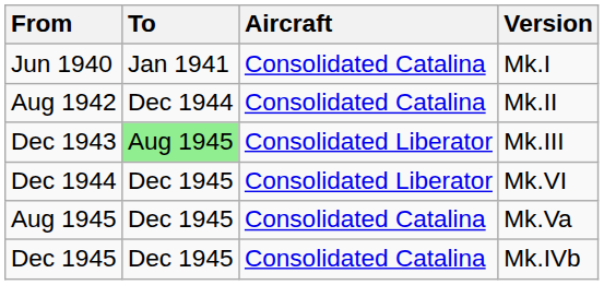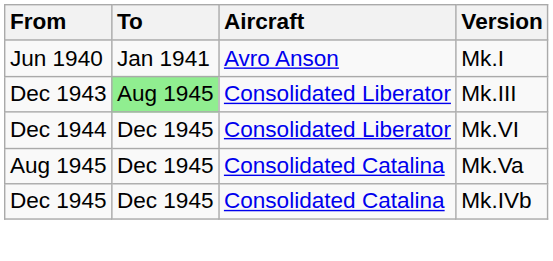 <table class="wikitable">
 <tr>
 <th style="text-align: left;">From</th>
 <th style="text-align: left;">To</th>
 <th style="text-align: left;">Aircraft</th>
 <th style="text-align: left;">Version</th>
 </tr>
 <tr>
 <td>Jun 1940</td>
 <td>Jan 1941</td>
-<td><a href='#'>Consolidated Catalina</a></td>
+<td><a href='#'>Avro Anson</a></td>
 <td>Mk.I</td>
-</tr>
-<tr>
-<td>Aug 1942</td>
-<td>Dec 1944</td>
-<td><a href='#'>Consolidated Catalina</a></td>
-<td>Mk.II</td>
 </tr>
 <tr>
 <td>Dec 1943</td>
 <td style="background: lightgreen;">Aug 1945</td>
 <td><a href='#'>Consolidated Liberator</a></td>
 <td>Mk.III</td>
 </tr>
 <tr>
 <td>Dec 1944</td>
 <td>Dec 1945</td>
 <td><a href='#'>Consolidated Liberator</a></td>
 <td>Mk.VI</td>
 </tr>
 <tr>
 <td>Aug 1945</td>
 <td>Dec 1945</td>
 <td><a href='#'>Consolidated Catalina</a></td>
 <td>Mk.Va</td>
 </tr>
 <tr>
 <td>Dec 1945</td>
 <td>Dec 1945</td>
 <td><a href='#'>Consolidated Catalina</a></td>
 <td>Mk.IVb</td>
 </tr>
 </table>
